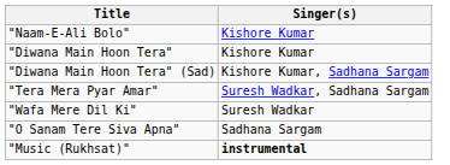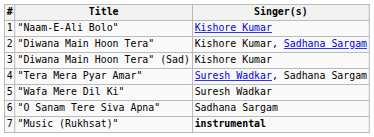 <table class="wikitable" style="font-size:95%;">
 <tr>
+<th>#</th>
 <th>Title</th>
 <th>Singer(s)</th>
 </tr>
 <tr>
+<td>1</td>
 <td>"Naam-E-Ali Bolo"</td>
 <td><a href='#'>Kishore Kumar</a></td>
 </tr>
 <tr>
+<td>2</td>
 <td>"Diwana Main Hoon Tera"</td>
+<td>Kishore Kumar, <a href='#'>Sadhana Sargam</a></td>
+</tr>
+<tr>
+<td>3</td>
+<td>"Diwana Main Hoon Tera" (Sad)</td>
 <td>Kishore Kumar</td>
 </tr>
 <tr>
-<td>"Diwana Main Hoon Tera" (Sad)</td>
-<td>Kishore Kumar, <a href='#'>Sadhana Sargam</a></td>
-</tr>
-<tr>
+<td>4</td>
 <td>"Tera Mera Pyar Amar"</td>
 <td><a href='#'>Suresh Wadkar</a>, Sadhana Sargam</td>
 </tr>
 <tr>
+<td>5</td>
 <td>"Wafa Mere Dil Ki"</td>
 <td>Suresh Wadkar</td>
 </tr>
 <tr>
+<td>6</td>
 <td>"O Sanam Tere Siva Apna"</td>
 <td>Sadhana Sargam</td>
 </tr>
 <tr>
+<td>7</td>
 <td>"Music (Rukhsat)"</td>
 <td><strong>instrumental</strong></td>
 </tr>
 </table>
